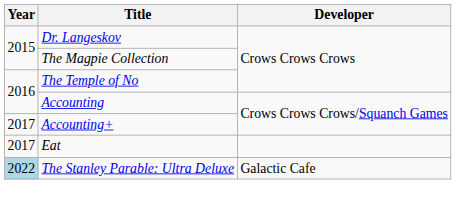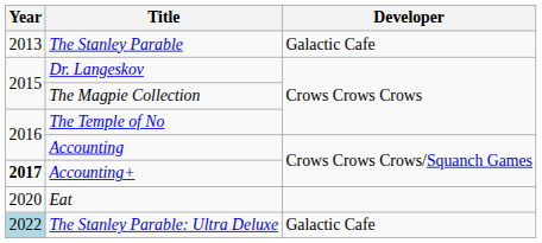 <table class="wikitable sortable">
 <tr>
 <th>Year</th>
 <th>Title</th>
 <th>Developer</th>
+</tr>
+<tr>
+<td>2013</td>
+<td><em><a href='#'>The Stanley Parable</a></em></td>
+<td>Galactic Cafe</td>
 </tr>
 <tr>
 <td rowspan="2">2015</td>
 <td><em><a href='#'>Dr. Langeskov</a></em></td>
 <td rowspan="3">Crows Crows Crows</td>
 </tr>
 <tr>
 <td><em>The Magpie Collection</em></td>
 </tr>
 <tr>
 <td rowspan="2">2016</td>
 <td><em><a href='#'>The Temple of No</a></em></td>
 </tr>
 <tr>
 <td><a href='#'><em>Accounting</em></a></td>
 <td rowspan="2">Crows Crows Crows/<a href='#'>Squanch Games</a></td>
 </tr>
 <tr>
-<td>2017</td>
+<td><strong>2017</strong></td>
 <td><em><a href='#'>Accounting+</a></em></td>
 </tr>
 <tr>
-<td>2017</td>
+<td>2020</td>
 <td><em>Eat</em></td>
 </tr>
 <tr>
 <td style="background: lightblue;">2022</td>
 <td><a href='#'><em>The Stanley Parable: Ultra Deluxe</em></a></td>
 <td>Galactic Cafe</td>
 </tr>
 </table>
